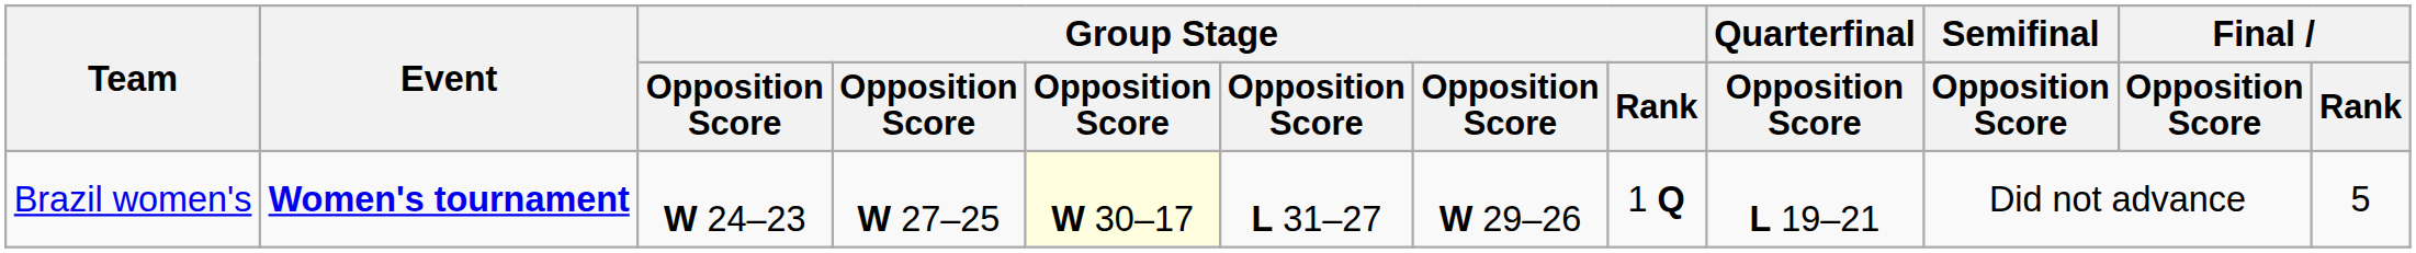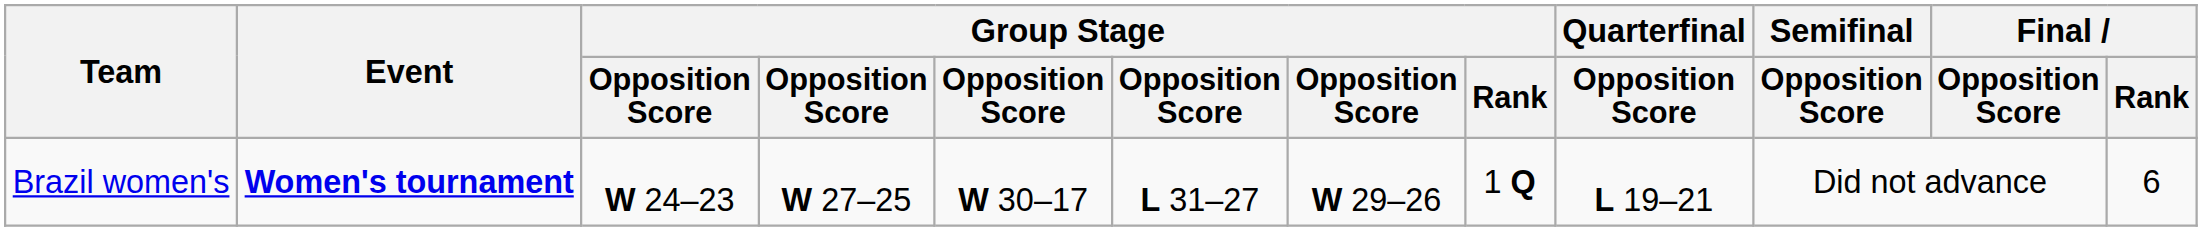 <table class="wikitable" style="font-size:90%">
 <tr>
 <th rowspan=2>Team</th>
 <th rowspan=2>Event</th>
 <th colspan=6>Group Stage</th>
 <th>Quarterfinal</th>
 <th>Semifinal</th>
 <th colspan=2>Final / </th>
 </tr>
 <tr style="font-size:95%">
 <th>Opposition<br>Score</th>
 <th>Opposition<br>Score</th>
 <th>Opposition<br>Score</th>
 <th>Opposition<br>Score</th>
 <th>Opposition<br>Score</th>
 <th>Rank</th>
 <th>Opposition<br>Score</th>
 <th>Opposition<br>Score</th>
 <th>Opposition<br>Score</th>
 <th>Rank</th>
 </tr>
 <tr align=center>
 <td align=left><a href='#'>Brazil women's</a></td>
 <td align=left><strong><a href='#'>Women's tournament</a></strong></td>
 <td><br><strong>W</strong> 24–23</td>
 <td><br><strong>W</strong> 27–25</td>
-<td style="background: lightyellow;"><br><strong>W</strong> 30–17</td>
+<td><br><strong>W</strong> 30–17</td>
 <td><br><strong>L</strong> 31–27</td>
 <td><br><strong>W</strong> 29–26</td>
 <td>1 <strong>Q</strong></td>
 <td><br><strong>L</strong> 19–21</td>
 <td colspan=2>Did not advance</td>
-<td>5</td>
+<td>6</td>
 </tr>
 </table>
